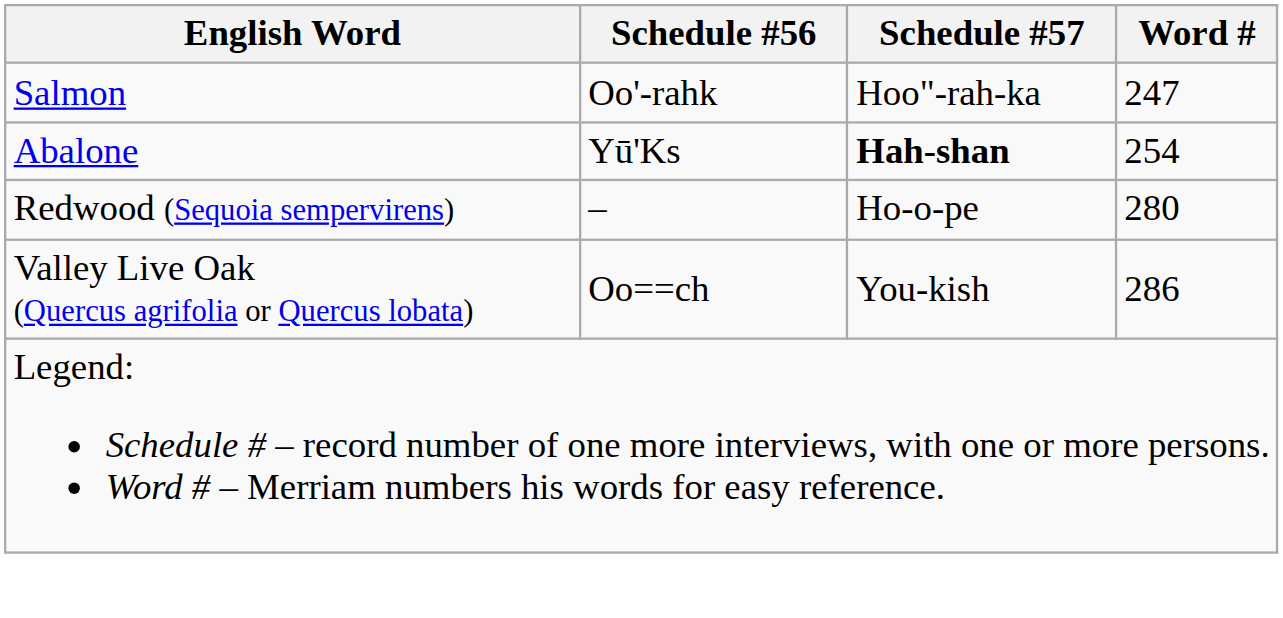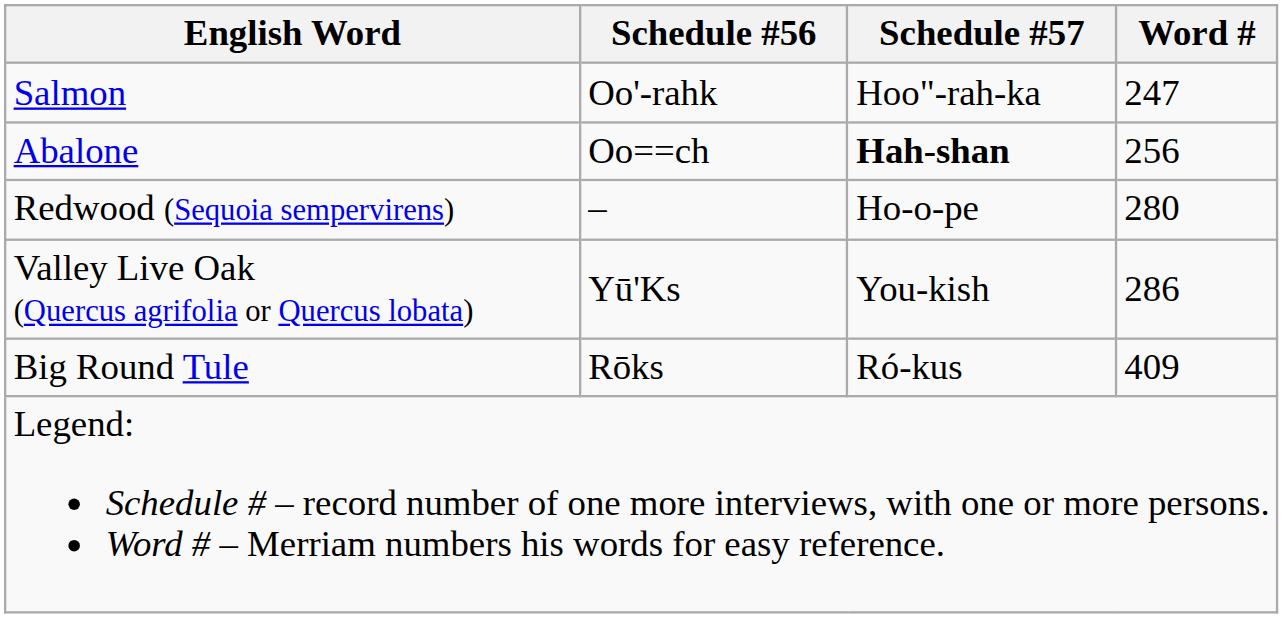 <table class="wikitable">
 <tr>
 <th>English Word</th>
 <th>Schedule #56</th>
 <th>Schedule #57</th>
 <th>Word #</th>
 </tr>
 <tr>
 <td><a href='#'>Salmon</a></td>
 <td>Oo'-rahk</td>
 <td>Hoo"-rah-ka</td>
 <td>247</td>
 </tr>
 <tr>
 <td><a href='#'>Abalone</a></td>
-<td>Yū'Ks</td>
+<td>Oo==ch</td>
 <td><strong>Hah-shan</strong></td>
-<td>254</td>
+<td>256</td>
 </tr>
 <tr>
 <td>Redwood <small>(<a href='#'>Sequoia sempervirens</a>)</small></td>
 <td>–</td>
 <td>Ho-o-pe</td>
 <td>280</td>
 </tr>
 <tr>
 <td>Valley Live Oak <br><small>(<a href='#'>Quercus agrifolia</a> or <a href='#'>Quercus lobata</a>)</small></td>
-<td>Oo==ch</td>
+<td>Yū'Ks</td>
 <td>You-kish</td>
 <td>286</td>
+</tr>
+<tr>
+<td>Big Round <a href='#'>Tule</a></td>
+<td>Rōks</td>
+<td>Ró-kus</td>
+<td>409</td>
 </tr>
 <tr>
 <td colspan="4">Legend:<br><ul><li><em>Schedule #</em> – record number of one more interviews, with one or more persons.</li><li><em>Word #</em> – Merriam numbers his words for easy reference.</li></ul></td>
 </tr>
 </table>
